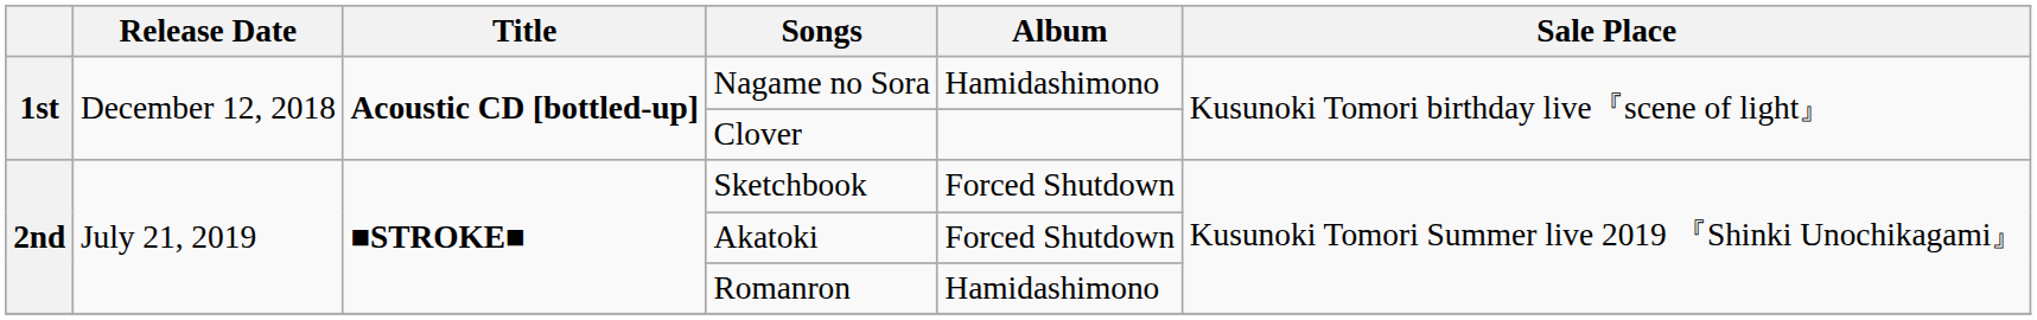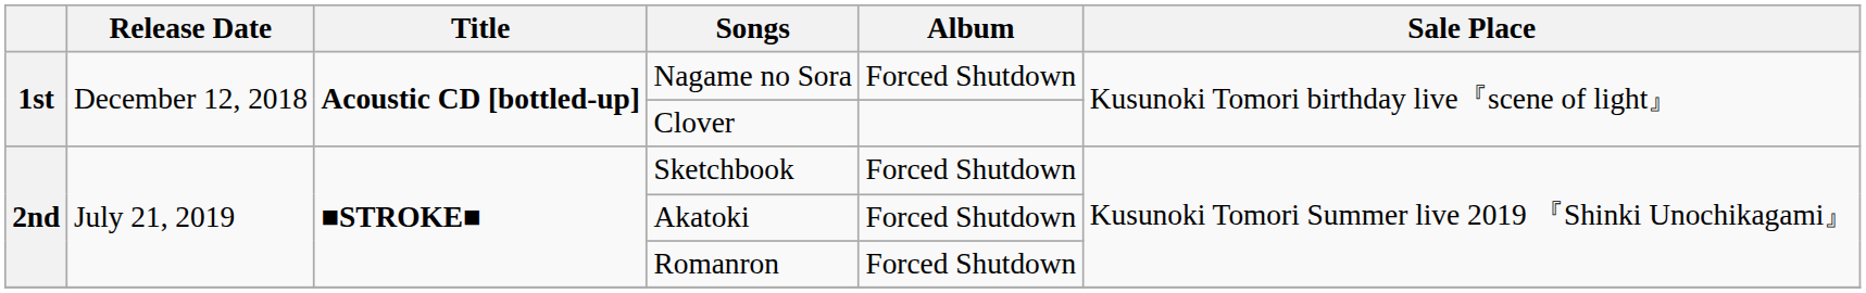 <table class="wikitable">
 <tr>
 <th></th>
 <th>Release Date</th>
 <th>Title</th>
 <th>Songs</th>
 <th>Album</th>
 <th>Sale Place</th>
 </tr>
 <tr>
 <th rowspan='2'>1st</th>
 <td rowspan='2'>December 12, 2018</td>
 <td rowspan='2'><strong>Acoustic CD [bottled-up]</strong></td>
 <td>Nagame no Sora</td>
-<td>Hamidashimono</td>
+<td>Forced Shutdown</td>
 <td rowspan='2'>Kusunoki Tomori birthday live『scene of light』</td>
 </tr>
 <tr>
 <td>Clover</td>
 <td></td>
 </tr>
 <tr>
 <th rowspan='3'>2nd</th>
 <td rowspan='3'>July 21, 2019</td>
 <td rowspan='3'><strong>■STROKE■</strong></td>
 <td>Sketchbook</td>
 <td>Forced Shutdown</td>
 <td rowspan='3'>Kusunoki Tomori Summer live 2019 『Shinki Unochikagami』</td>
 </tr>
 <tr>
 <td>Akatoki</td>
 <td>Forced Shutdown</td>
 </tr>
 <tr>
 <td>Romanron</td>
-<td>Hamidashimono</td>
+<td>Forced Shutdown</td>
 </tr>
 <tr>
 </tr>
 </table>
